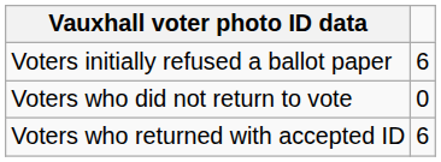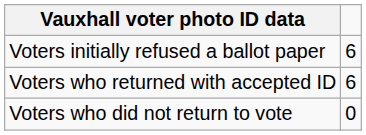 <table class="wikitable">
 <tr>
 <th>Vauxhall voter photo ID data</th>
 </tr>
 <tr>
 <td style="text-align:left">Voters initially refused a ballot paper</td>
 <td style="text-align:center">6</td>
 </tr>
 <tr>
+<td style="text-align:left">Voters who returned with accepted ID</td>
+<td style="text-align:center">6</td>
+</tr>
+<tr>
 <td style="text-align:left">Voters who did not return to vote</td>
 <td style="text-align:center">0</td>
 </tr>
-<tr>
-<td style="text-align:left">Voters who returned with accepted ID</td>
-<td style="text-align:center">6</td>
-</tr>
 </table>
